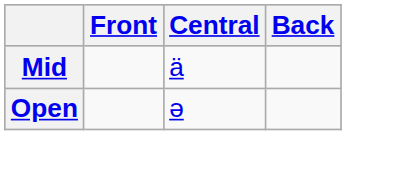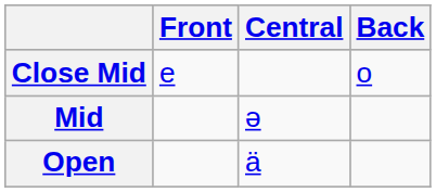 <table class="wikitable">
 <tr>
 <th></th>
 <th><a href='#'>Front</a></th>
 <th><a href='#'>Central</a></th>
 <th><a href='#'>Back</a></th>
 </tr>
 <tr>
+<th><a href='#'>Close Mid</a></th>
+<td><a href='#'>e</a></td>
+<td></td>
+<td><a href='#'>o</a></td>
+</tr>
+<tr>
 <th><a href='#'>Mid</a></th>
 <td></td>
-<td><a href='#'>ä</a></td>
+<td><a href='#'>ə</a></td>
 <td></td>
 </tr>
 <tr>
 <th><a href='#'>Open</a></th>
 <td></td>
-<td><a href='#'>ə</a></td>
+<td><a href='#'>ä</a></td>
 <td></td>
 </tr>
 </table>
